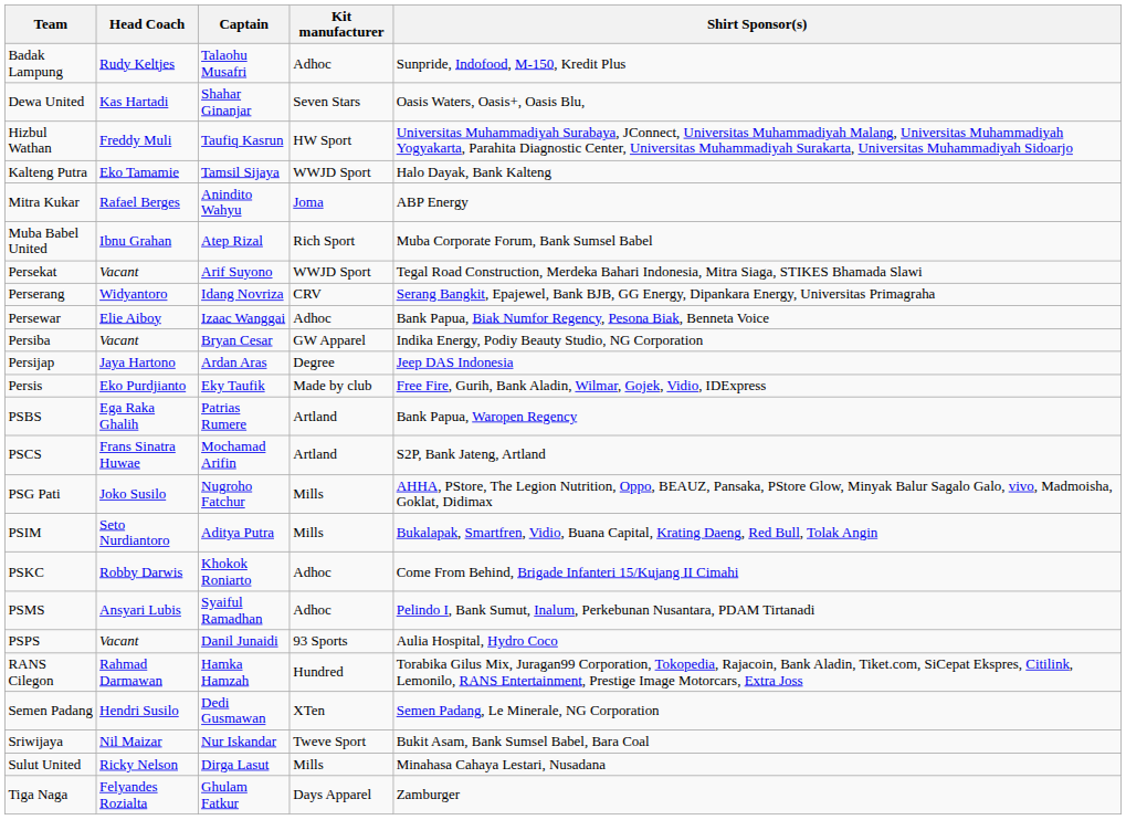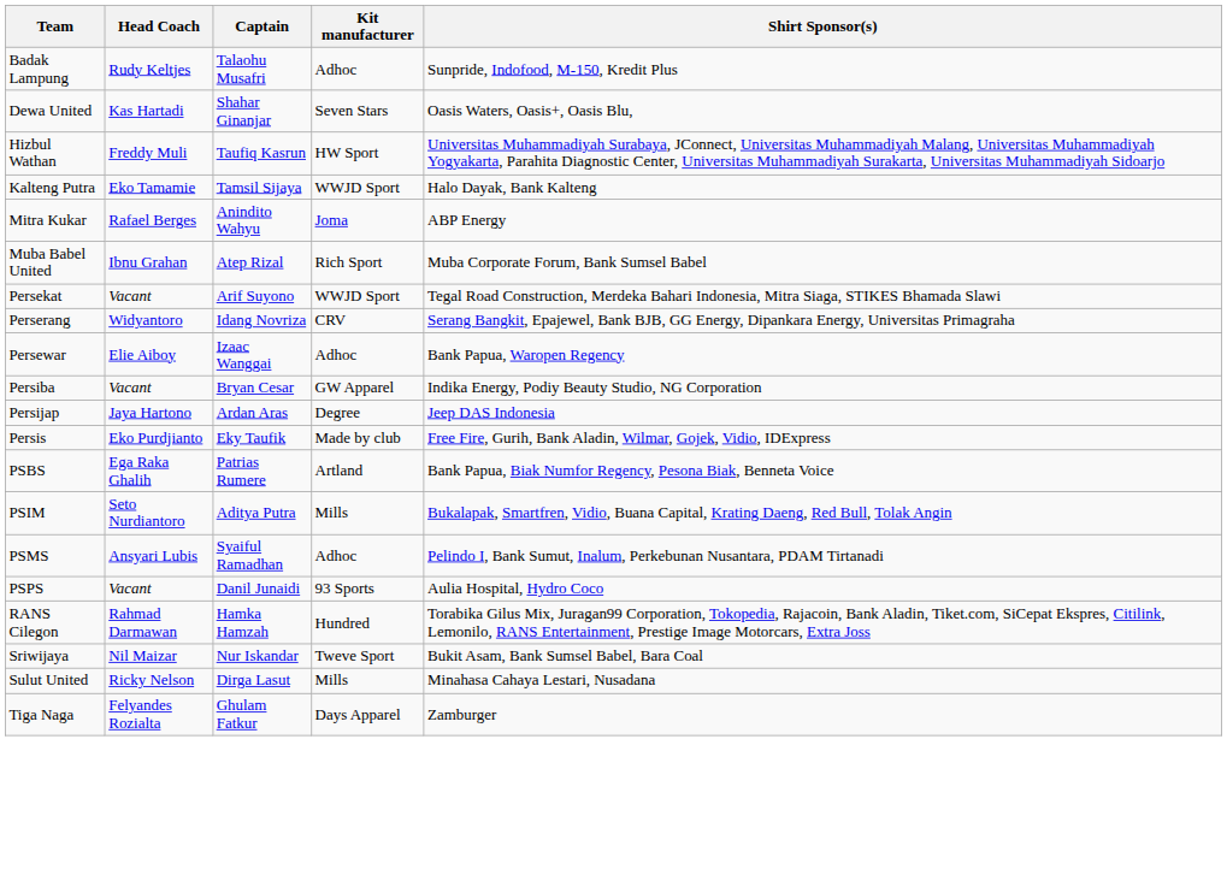 <table class="wikitable sortable">
 <tr>
 <th>Team</th>
 <th>Head Coach</th>
 <th>Captain</th>
 <th class="nowrap">Kit manufacturer</th>
 <th class=unsortable>Shirt Sponsor(s)</th>
 </tr>
 <tr>
 <td class="nowrap">Badak Lampung</td>
 <td class="nowrap"> <a href='#'>Rudy Keltjes</a></td>
 <td class="nowrap"> <a href='#'>Talaohu Musafri</a></td>
 <td class="nowrap"> Adhoc</td>
 <td>Sunpride, <a href='#'>Indofood</a>, <a href='#'>M-150</a>, Kredit Plus</td>
 </tr>
 <tr>
 <td class="nowrap">Dewa United</td>
 <td class="nowrap"> <a href='#'>Kas Hartadi</a></td>
 <td class="nowrap"> <a href='#'>Shahar Ginanjar</a></td>
 <td class="nowrap"> Seven Stars</td>
 <td>Oasis Waters, Oasis+, Oasis Blu,</td>
 </tr>
 <tr>
 <td class="nowrap">Hizbul Wathan</td>
 <td class="nowrap"> <a href='#'>Freddy Muli</a></td>
 <td class="nowrap"> <a href='#'>Taufiq Kasrun</a></td>
 <td class="nowrap"> HW Sport</td>
 <td><a href='#'>Universitas Muhammadiyah Surabaya</a>, JConnect, <a href='#'>Universitas Muhammadiyah Malang</a>, <a href='#'>Universitas Muhammadiyah Yogyakarta</a>, Parahita Diagnostic Center, <a href='#'>Universitas Muhammadiyah Surakarta</a>, <a href='#'>Universitas Muhammadiyah Sidoarjo</a></td>
 </tr>
 <tr>
 <td class="nowrap">Kalteng Putra</td>
 <td class="nowrap"> <a href='#'>Eko Tamamie</a></td>
 <td class="nowrap"> <a href='#'>Tamsil Sijaya</a></td>
 <td class="nowrap"> WWJD Sport</td>
 <td>Halo Dayak, Bank Kalteng</td>
 </tr>
 <tr>
 <td class="nowrap">Mitra Kukar</td>
 <td class="nowrap"> <a href='#'>Rafael Berges</a></td>
 <td class="nowrap"> <a href='#'>Anindito Wahyu</a></td>
 <td class="nowrap"> <a href='#'>Joma</a></td>
 <td>ABP Energy</td>
 </tr>
 <tr>
 <td class="nowrap">Muba Babel United</td>
 <td class="nowrap"> <a href='#'>Ibnu Grahan</a></td>
 <td class="nowrap"> <a href='#'>Atep Rizal</a></td>
 <td class="nowrap"> Rich Sport</td>
 <td>Muba Corporate Forum, Bank Sumsel Babel</td>
 </tr>
 <tr>
 <td class="nowrap">Persekat</td>
 <td class="nowrap"><em>Vacant</em></td>
 <td class="nowrap"> <a href='#'>Arif Suyono</a></td>
 <td class="nowrap"> WWJD Sport</td>
 <td>Tegal Road Construction, Merdeka Bahari Indonesia, Mitra Siaga, STIKES Bhamada Slawi</td>
 </tr>
 <tr>
 <td class="nowrap">Perserang</td>
 <td class="nowrap"> <a href='#'>Widyantoro</a></td>
 <td class="nowrap"> <a href='#'>Idang Novriza</a></td>
 <td class="nowrap"> CRV</td>
 <td><a href='#'>Serang Bangkit</a>, Epajewel, Bank BJB, GG Energy, Dipankara Energy, Universitas Primagraha</td>
 </tr>
 <tr>
 <td class="nowrap">Persewar</td>
 <td class="nowrap"> <a href='#'>Elie Aiboy</a></td>
 <td class="nowrap"> <a href='#'>Izaac Wanggai</a></td>
 <td class="nowrap"> Adhoc</td>
-<td>Bank Papua, <a href='#'>Biak Numfor Regency</a>, <a href='#'>Pesona Biak</a>, Benneta Voice</td>
+<td>Bank Papua, <a href='#'>Waropen Regency</a></td>
 </tr>
 <tr>
 <td class="nowrap">Persiba</td>
 <td class="nowrap"><em>Vacant</em></td>
 <td class="nowrap"> <a href='#'>Bryan Cesar</a></td>
 <td class="nowrap"> GW Apparel</td>
 <td>Indika Energy, Podiy Beauty Studio, NG Corporation</td>
 </tr>
 <tr>
 <td class="nowrap">Persijap</td>
 <td class="nowrap"> <a href='#'>Jaya Hartono</a></td>
 <td class="nowrap"> <a href='#'>Ardan Aras</a></td>
 <td class="nowrap"> Degree</td>
 <td><a href='#'>Jeep DAS Indonesia</a></td>
 </tr>
 <tr>
 <td class="nowrap">Persis</td>
 <td class="nowrap"> <a href='#'>Eko Purdjianto</a></td>
 <td class="nowrap"> <a href='#'>Eky Taufik</a></td>
 <td class="nowrap"> Made by club</td>
 <td><a href='#'>Free Fire</a>, Gurih, Bank Aladin, <a href='#'>Wilmar</a>, <a href='#'>Gojek</a>, <a href='#'>Vidio</a>, IDExpress</td>
 </tr>
 <tr>
 <td class="nowrap">PSBS</td>
 <td class="nowrap"> <a href='#'>Ega Raka Ghalih</a></td>
 <td class="nowrap"> <a href='#'>Patrias Rumere</a></td>
 <td class="nowrap"> Artland</td>
-<td>Bank Papua, <a href='#'>Waropen Regency</a></td>
-</tr>
-<tr>
-<td class="nowrap">PSCS</td>
-<td class="nowrap"> <a href='#'>Frans Sinatra Huwae</a></td>
-<td class="nowrap"> <a href='#'>Mochamad Arifin</a></td>
-<td class="nowrap"> Artland</td>
-<td>S2P, Bank Jateng, Artland</td>
-</tr>
-<tr>
-<td class="nowrap">PSG Pati</td>
-<td class="nowrap"> <a href='#'>Joko Susilo</a></td>
-<td class="nowrap"> <a href='#'>Nugroho Fatchur</a></td>
-<td class="nowrap"> Mills</td>
-<td><a href='#'>AHHA</a>, PStore, The Legion Nutrition, <a href='#'>Oppo</a>, BEAUZ, Pansaka, PStore Glow, Minyak Balur Sagalo Galo, <a href='#'>vivo</a>, Madmoisha, Goklat, Didimax</td>
+<td>Bank Papua, <a href='#'>Biak Numfor Regency</a>, <a href='#'>Pesona Biak</a>, Benneta Voice</td>
 </tr>
 <tr>
 <td class="nowrap">PSIM</td>
 <td class="nowrap"> <a href='#'>Seto Nurdiantoro</a></td>
 <td class="nowrap"> <a href='#'>Aditya Putra</a></td>
 <td class="nowrap"> Mills</td>
 <td><a href='#'>Bukalapak</a>, <a href='#'>Smartfren</a>, <a href='#'>Vidio</a>, Buana Capital, <a href='#'>Krating Daeng</a>, <a href='#'>Red Bull</a>, <a href='#'>Tolak Angin</a></td>
-</tr>
-<tr>
-<td class="nowrap">PSKC</td>
-<td class="nowrap"> <a href='#'>Robby Darwis</a></td>
-<td class="nowrap"> <a href='#'>Khokok Roniarto</a></td>
-<td class="nowrap"> Adhoc</td>
-<td>Come From Behind, <a href='#'>Brigade Infanteri 15/Kujang II Cimahi</a></td>
 </tr>
 <tr>
 <td class="nowrap">PSMS</td>
 <td class="nowrap"> <a href='#'>Ansyari Lubis</a></td>
 <td class="nowrap"> <a href='#'>Syaiful Ramadhan</a></td>
 <td class="nowrap"> Adhoc</td>
 <td><a href='#'>Pelindo I</a>, Bank Sumut, <a href='#'>Inalum</a>, Perkebunan Nusantara, PDAM Tirtanadi</td>
 </tr>
 <tr>
 <td class="nowrap">PSPS</td>
 <td class="nowrap"><em>Vacant</em></td>
 <td class="nowrap"> <a href='#'>Danil Junaidi</a></td>
 <td class="nowrap"> 93 Sports</td>
 <td>Aulia Hospital, <a href='#'>Hydro Coco</a></td>
 </tr>
 <tr>
 <td class="nowrap">RANS Cilegon</td>
 <td class="nowrap"> <a href='#'>Rahmad Darmawan</a></td>
 <td class="nowrap"> <a href='#'>Hamka Hamzah</a></td>
 <td class="nowrap"> Hundred</td>
 <td>Torabika Gilus Mix, Juragan99 Corporation, <a href='#'>Tokopedia</a>, Rajacoin, Bank Aladin, Tiket.com, SiCepat Ekspres, <a href='#'>Citilink</a>, Lemonilo, <a href='#'>RANS Entertainment</a>, Prestige Image Motorcars, <a href='#'>Extra Joss</a></td>
 </tr>
 <tr>
-<td class="nowrap">Semen Padang</td>
-<td class="nowrap"> <a href='#'>Hendri Susilo</a></td>
-<td class="nowrap"> <a href='#'>Dedi Gusmawan</a></td>
-<td class="nowrap"> XTen</td>
-<td><a href='#'>Semen Padang</a>, Le Minerale, NG Corporation</td>
-</tr>
-<tr>
 <td class="nowrap">Sriwijaya</td>
 <td class="nowrap"> <a href='#'>Nil Maizar</a></td>
 <td class="nowrap"> <a href='#'>Nur Iskandar</a></td>
 <td class="nowrap"> Tweve Sport</td>
 <td>Bukit Asam, Bank Sumsel Babel, Bara Coal</td>
 </tr>
 <tr>
 <td class="nowrap">Sulut United</td>
 <td class="nowrap"> <a href='#'>Ricky Nelson</a></td>
 <td class="nowrap"> <a href='#'>Dirga Lasut</a></td>
 <td class="nowrap"> Mills</td>
 <td>Minahasa Cahaya Lestari, Nusadana</td>
 </tr>
 <tr>
 <td class="nowrap">Tiga Naga</td>
 <td class="nowrap"> <a href='#'>Felyandes Rozialta</a></td>
 <td class="nowrap"> <a href='#'>Ghulam Fatkur</a></td>
 <td class="nowrap"> Days Apparel</td>
 <td>Zamburger</td>
 </tr>
 </table>
